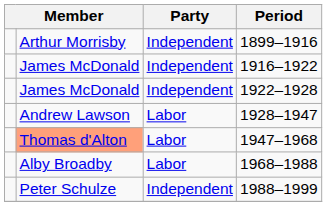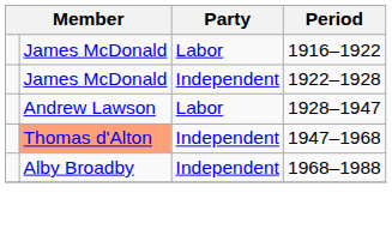 <table class="wikitable">
 <tr>
 <th colspan="2">Member</th>
 <th>Party</th>
 <th>Period</th>
 </tr>
 <tr>
 <td> </td>
-<td><a href='#'>Arthur Morrisby</a></td>
-<td><a href='#'>Independent</a></td>
-<td>1899–1916</td>
-</tr>
-<tr>
-<td> </td>
 <td><a href='#'>James McDonald</a></td>
-<td><a href='#'>Independent</a></td>
+<td><a href='#'>Labor</a></td>
 <td>1916–1922</td>
 </tr>
 <tr>
 <td> </td>
 <td><a href='#'>James McDonald</a></td>
 <td><a href='#'>Independent</a></td>
 <td>1922–1928</td>
 </tr>
 <tr>
 <td> </td>
 <td><a href='#'>Andrew Lawson</a></td>
 <td><a href='#'>Labor</a></td>
 <td>1928–1947</td>
 </tr>
 <tr>
 <td> </td>
 <td style="background: lightsalmon;"><a href='#'>Thomas d'Alton</a></td>
-<td><a href='#'>Labor</a></td>
+<td><a href='#'>Independent</a></td>
 <td>1947–1968</td>
 </tr>
 <tr>
 <td> </td>
 <td><a href='#'>Alby Broadby</a></td>
-<td><a href='#'>Labor</a></td>
+<td><a href='#'>Independent</a></td>
 <td>1968–1988</td>
-</tr>
-<tr>
-<td> </td>
-<td><a href='#'>Peter Schulze</a></td>
-<td><a href='#'>Independent</a></td>
-<td>1988–1999</td>
 </tr>
 <tr>
 </tr>
 </table>
